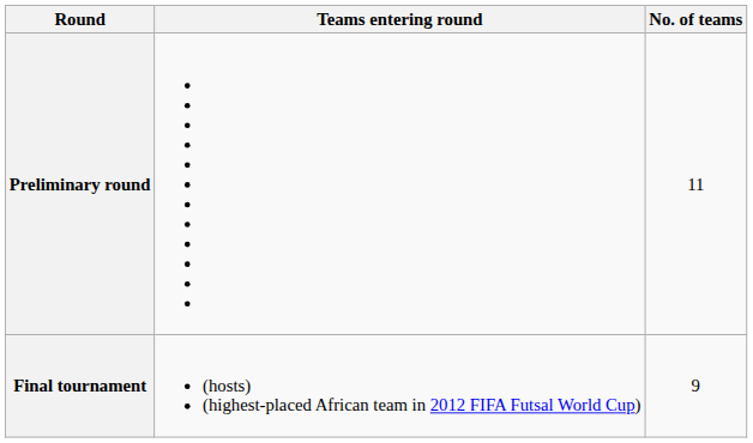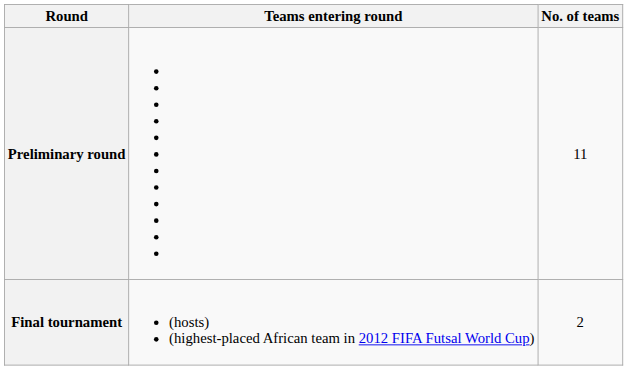 <table class="wikitable">
 <tr>
 <th>Round</th>
 <th>Teams entering round</th>
 <th>No. of teams</th>
 </tr>
 <tr>
 <th>Preliminary round</th>
 <td><br><ul><li></li><li></li><li></li><li></li><li></li><li></li><li></li><li></li><li></li><li></li><li></li><li></li></ul></td>
 <td align=center>11</td>
 </tr>
 <tr>
 <th>Final tournament</th>
 <td><br><ul><li> (hosts)</li><li> (highest-placed African team in <a href='#'>2012 FIFA Futsal World Cup</a>)</li></ul></td>
-<td align=center>9</td>
+<td align=center>2</td>
 </tr>
 </table>
